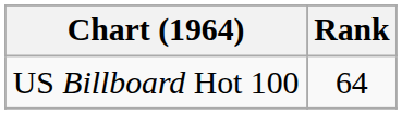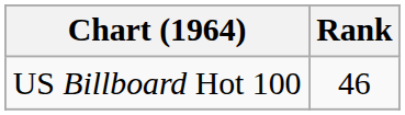 <table class="wikitable">
 <tr>
 <th>Chart (1964)</th>
 <th>Rank</th>
 </tr>
 <tr>
 <td>US <em>Billboard</em> Hot 100</td>
-<td style="text-align:center;">64</td>
+<td style="text-align:center;">46</td>
 </tr>
 </table>
